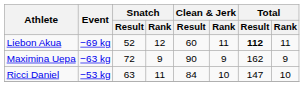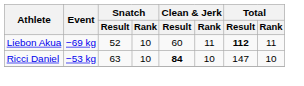 <table class=wikitable style=font-size:90%;text-align:center>
 <tr>
 <th rowspan=2>Athlete</th>
 <th rowspan=2>Event</th>
 <th colspan=2>Snatch</th>
 <th colspan=2>Clean & Jerk</th>
 <th colspan=2>Total</th>
 </tr>
 <tr style=font-size:95%>
 <th>Result</th>
 <th>Rank</th>
 <th>Result</th>
 <th>Rank</th>
 <th>Result</th>
 <th>Rank</th>
 </tr>
 <tr>
 <td align=left><a href='#'>Liebon Akua</a></td>
 <td align=left><a href='#'>−69 kg</a></td>
 <td>52</td>
-<td>12</td>
+<td>10</td>
 <td>60</td>
 <td>11</td>
 <td><strong>112</strong></td>
 <td>11</td>
 </tr>
 <tr>
-<td align=left><a href='#'>Maximina Uepa</a></td>
-<td align=left><a href='#'>−63 kg</a></td>
-<td>72</td>
-<td>9</td>
-<td>90</td>
-<td>9</td>
-<td>162</td>
-<td>9</td>
-</tr>
-<tr>
 <td align=left><a href='#'>Ricci Daniel</a></td>
 <td align=left><a href='#'>−53 kg</a></td>
 <td>63</td>
-<td>11</td>
-<td>84</td>
+<td>10</td>
+<td><strong>84</strong></td>
 <td>10</td>
 <td>147</td>
 <td>10</td>
 </tr>
 <tr>
 </tr>
 </table>
